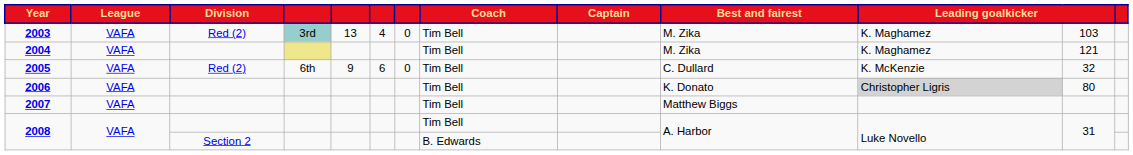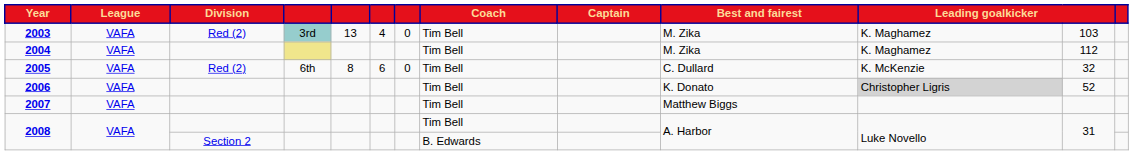 <table class="wikitable"; style="width:100%;">
 <tr>
 <th style="background:#E5101B; color:#FCDB98; border:solid #000099 2px">Year</th>
 <th style="background:#E5101B; color:#FCDB98; border:solid #000099 2px">League</th>
 <th style="background:#E5101B; color:#FCDB98; border:solid #000099 2px">Division</th>
 <th style="background:#E5101B; color:#FCDB98; border:solid #000099 2px"></th>
 <th style="background:#E5101B; color:#FCDB98; border:solid #000099 2px"></th>
 <th style="background:#E5101B; color:#FCDB98; border:solid #000099 2px"></th>
 <th style="background:#E5101B; color:#FCDB98; border:solid #000099 2px"></th>
 <th style="background:#E5101B; color:#FCDB98; border:solid #000099 2px">Coach</th>
 <th style="background:#E5101B; color:#FCDB98; border:solid #000099 2px">Captain</th>
 <th style="background:#E5101B; color:#FCDB98; border:solid #000099 2px">Best and fairest</th>
 <th colspan=2; style="background:#E5101B; color:#FCDB98; border:solid #000099 2px">Leading goalkicker</th>
 <th style="background:#E5101B; color:#FCDB98; border:solid #000099 2px"></th>
 </tr>
 <tr>
 <td align=center><strong><a href='#'>2003</a></strong></td>
 <td align=center><a href='#'>VAFA</a></td>
 <td align=center><a href='#'>Red (2)</a></td>
 <td style=background:#96CDCD; align=center>3rd</td>
 <td align=center>13</td>
 <td align=center>4</td>
 <td align=center>0</td>
 <td>Tim Bell</td>
 <td></td>
 <td>M. Zika</td>
 <td>K. Maghamez</td>
 <td align=center>103</td>
 <td align=center></td>
 </tr>
 <tr>
 <td align=center><strong><a href='#'>2004</a></strong></td>
 <td align=center><a href='#'>VAFA</a></td>
 <td align=center></td>
 <td style=background:#F0E68C; align=center></td>
 <td align=center></td>
 <td align=center></td>
 <td align=center></td>
 <td>Tim Bell</td>
 <td></td>
 <td>M. Zika</td>
 <td>K. Maghamez</td>
-<td align=center>121</td>
+<td align=center>112</td>
 <td align=center></td>
 </tr>
 <tr>
 <td align=center><strong><a href='#'>2005</a></strong></td>
 <td align=center><a href='#'>VAFA</a></td>
 <td align=center><a href='#'>Red (2)</a></td>
 <td align=center>6th</td>
-<td align=center>9</td>
+<td align=center>8</td>
 <td align=center>6</td>
 <td align=center>0</td>
 <td>Tim Bell</td>
 <td></td>
 <td>C. Dullard</td>
 <td>K. McKenzie</td>
 <td align=center>32</td>
 <td align=center></td>
 </tr>
 <tr>
 <td align=center><strong><a href='#'>2006</a></strong></td>
 <td align=center><a href='#'>VAFA</a></td>
 <td align=center></td>
 <td align=center></td>
 <td align=center></td>
 <td align=center></td>
 <td align=center></td>
 <td>Tim Bell</td>
 <td></td>
 <td>K. Donato</td>
 <td style="background: lightgrey;">Christopher Ligris</td>
-<td align=center>80</td>
+<td align=center>52</td>
 <td align=center></td>
 </tr>
 <tr>
 <td align=center><strong><a href='#'>2007</a></strong></td>
 <td align=center><a href='#'>VAFA</a></td>
 <td align=center></td>
 <td align=center></td>
 <td align=center></td>
 <td align=center></td>
 <td align=center></td>
 <td>Tim Bell</td>
 <td></td>
 <td>Matthew Biggs</td>
 <td></td>
 <td align=center></td>
 <td align=center></td>
 </tr>
 <tr>
 <td rowspan="2"; align=center><strong><a href='#'>2008</a></strong></td>
 <td rowspan="2"; align=center><a href='#'>VAFA</a></td>
 <td align=center></td>
 <td align=center></td>
 <td align=center></td>
 <td align=center></td>
 <td align=center></td>
 <td>Tim Bell</td>
 <td></td>
 <td rowspan="2">A. Harbor</td>
 <td rowspan="2"> <br> Luke Novello</td>
 <td rowspan="2"; align=center>31</td>
 <td align=center></td>
 </tr>
 <tr>
 <td align=center><a href='#'>Section 2</a></td>
 <td align=center></td>
 <td align=center></td>
 <td align=center></td>
 <td align=center></td>
 <td>B. Edwards</td>
 <td></td>
 <td align=center></td>
 </tr>
 </table>
